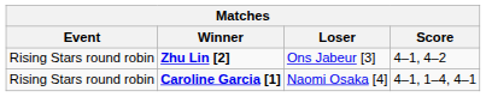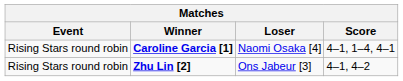 <table class="wikitable collapsible uncollapsed" style="margin:1em auto;">
 <tr>
 <th colspan=4>Matches</th>
 </tr>
 <tr>
 <th>Event</th>
 <th>Winner</th>
 <th>Loser</th>
 <th>Score</th>
 </tr>
 <tr align=left>
 <td>Rising Stars round robin</td>
+<td> <strong><a href='#'>Caroline Garcia</a> [1]</strong></td>
+<td> <a href='#'>Naomi Osaka</a> [4]</td>
+<td>4–1, 1–4, 4–1</td>
+</tr>
+<tr align=left>
+<td>Rising Stars round robin</td>
 <td> <strong><a href='#'>Zhu Lin</a> [2] </strong></td>
 <td> <a href='#'>Ons Jabeur</a> [3]</td>
 <td>4–1, 4–2</td>
 </tr>
-<tr align=left>
-<td>Rising Stars round robin</td>
-<td> <strong><a href='#'>Caroline Garcia</a> [1]</strong></td>
-<td> <a href='#'>Naomi Osaka</a> [4]</td>
-<td>4–1, 1–4, 4–1</td>
-</tr>
 </table>
